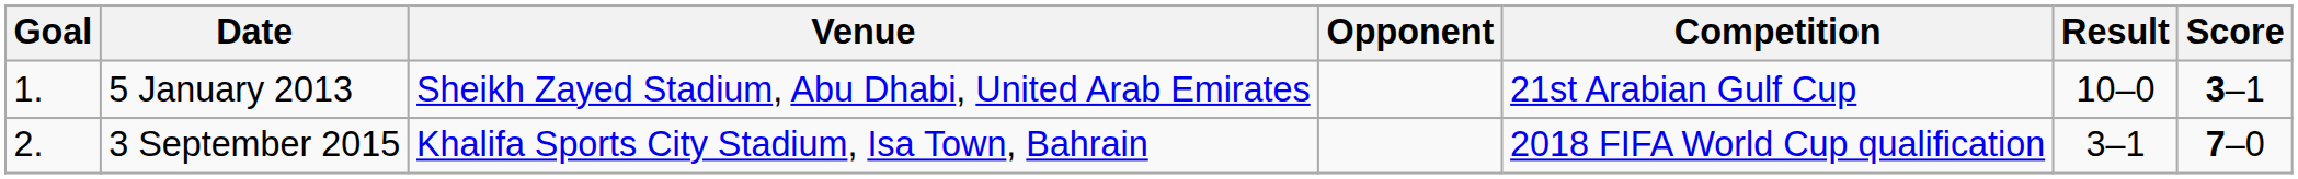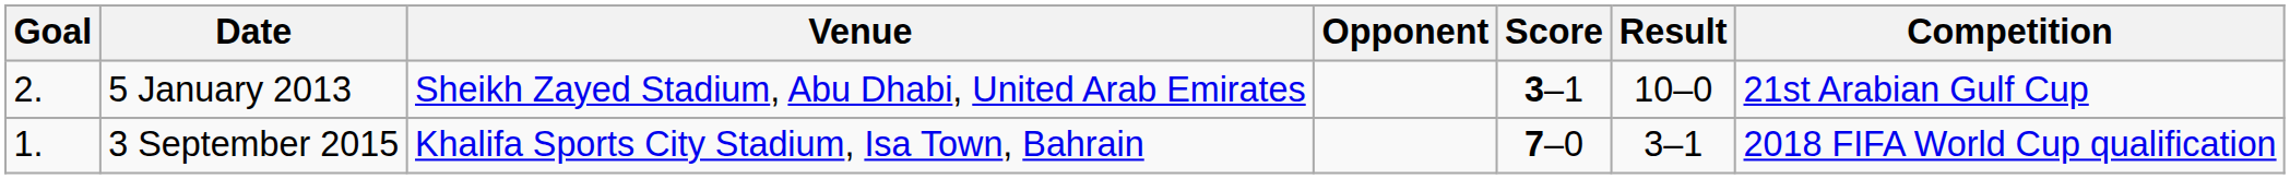 <table class="wikitable plainrowheaders sortable">
 <tr>
 <th>Goal</th>
 <th>Date</th>
 <th>Venue</th>
 <th>Opponent</th>
+<th>Score</th>
+<th>Result</th>
 <th>Competition</th>
-<th>Result</th>
-<th>Score</th>
+</tr>
+<tr>
+<td>2.</td>
+<td>5 January 2013</td>
+<td><a href='#'>Sheikh Zayed Stadium</a>, <a href='#'>Abu Dhabi</a>, <a href='#'>United Arab Emirates</a></td>
+<td></td>
+<td align=center><strong>3</strong>–1</td>
+<td align=center>10–0</td>
+<td><a href='#'>21st Arabian Gulf Cup</a></td>
 </tr>
 <tr>
 <td>1.</td>
-<td>5 January 2013</td>
-<td><a href='#'>Sheikh Zayed Stadium</a>, <a href='#'>Abu Dhabi</a>, <a href='#'>United Arab Emirates</a></td>
-<td></td>
-<td><a href='#'>21st Arabian Gulf Cup</a></td>
-<td align=center>10–0</td>
-<td align=center><strong>3</strong>–1</td>
-</tr>
-<tr>
-<td>2.</td>
 <td>3 September 2015</td>
 <td><a href='#'>Khalifa Sports City Stadium</a>, <a href='#'>Isa Town</a>, <a href='#'>Bahrain</a></td>
 <td></td>
+<td align=center><strong>7</strong>–0</td>
+<td align=center>3–1</td>
 <td><a href='#'>2018 FIFA World Cup qualification</a></td>
-<td align=center>3–1</td>
-<td align=center><strong>7</strong>–0</td>
 </tr>
 </table>
